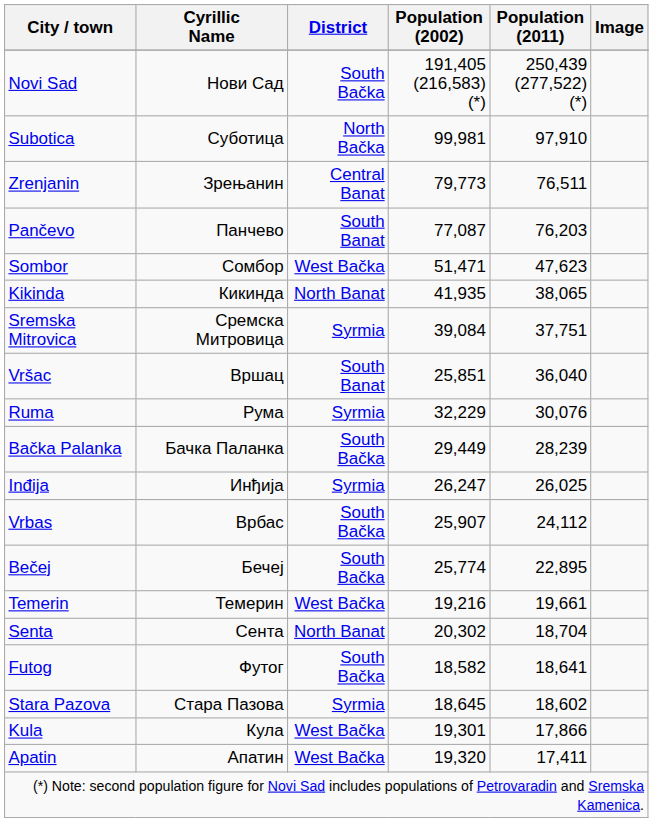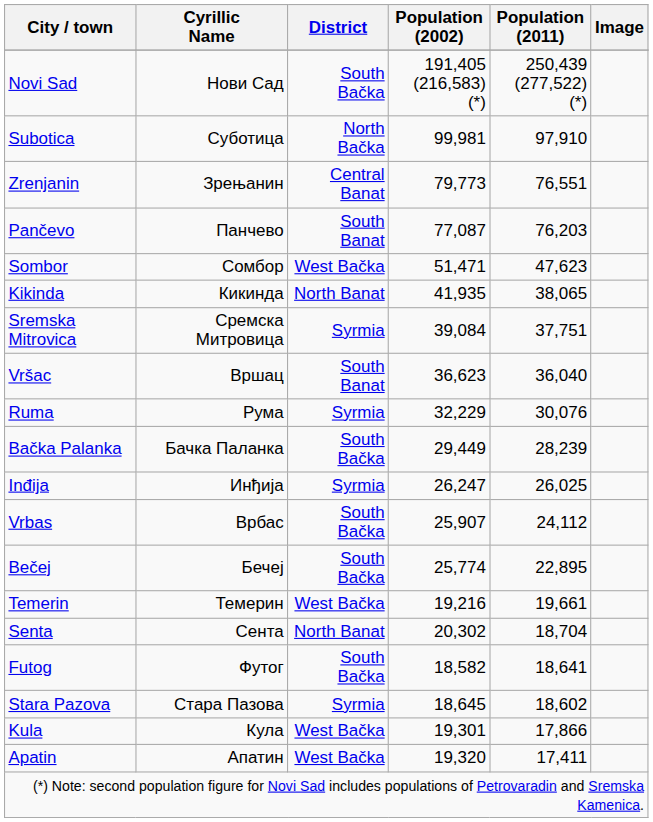 <table class="wikitable" style="text-align: right;">
 <tr bgcolor="#e0e0e0">
 <th rowspan="1">City / town</th>
 <th colspan="1">Cyrillic<br>Name</th>
 <th colspan="1"><a href='#'>District</a></th>
 <th colspan="1">Population<br>(2002)</th>
 <th colspan="1">Population<br>(2011)</th>
 <th colspan="1">Image</th>
 </tr>
 <tr bgcolor="#e0e0e0">
 </tr>
 <tr>
 <td align="left"><a href='#'>Novi Sad</a></td>
 <td>Нови Сад</td>
 <td><a href='#'>South Bačka</a></td>
 <td>191,405<br>(216,583) (*)</td>
 <td>250,439<br>(277,522) (*)</td>
 <td></td>
 </tr>
 <tr>
 <td align="left"><a href='#'>Subotica</a></td>
 <td>Суботица</td>
 <td><a href='#'>North Bačka</a></td>
 <td>99,981</td>
 <td>97,910</td>
 <td></td>
 </tr>
 <tr>
 <td align="left"><a href='#'>Zrenjanin</a></td>
 <td>Зрењанин</td>
 <td><a href='#'>Central Banat</a></td>
 <td>79,773</td>
-<td>76,511</td>
+<td>76,551</td>
 <td></td>
 </tr>
 <tr>
 <td align="left"><a href='#'>Pančevo</a></td>
 <td>Панчево</td>
 <td><a href='#'>South Banat</a></td>
 <td>77,087</td>
 <td>76,203</td>
 <td></td>
 </tr>
 <tr>
 <td align="left"><a href='#'>Sombor</a></td>
 <td>Сомбор</td>
 <td><a href='#'>West Bačka</a></td>
 <td>51,471</td>
 <td>47,623</td>
 <td></td>
 </tr>
 <tr>
 <td align="left"><a href='#'>Kikinda</a></td>
 <td>Кикинда</td>
 <td><a href='#'>North Banat</a></td>
 <td>41,935</td>
 <td>38,065</td>
 <td></td>
 </tr>
 <tr>
 <td align="left"><a href='#'>Sremska Mitrovica</a></td>
 <td>Сремска Митровица</td>
 <td><a href='#'>Syrmia</a></td>
 <td>39,084</td>
 <td>37,751</td>
 <td></td>
 </tr>
 <tr>
 <td align="left"><a href='#'>Vršac</a></td>
 <td>Вршац</td>
 <td><a href='#'>South Banat</a></td>
-<td>25,851</td>
+<td>36,623</td>
 <td>36,040</td>
 <td></td>
 </tr>
 <tr>
 <td align="left"><a href='#'>Ruma</a></td>
 <td>Рума</td>
 <td><a href='#'>Syrmia</a></td>
 <td>32,229</td>
 <td>30,076</td>
 <td></td>
 </tr>
 <tr>
 <td align="left"><a href='#'>Bačka Palanka</a></td>
 <td>Бачка Паланка</td>
 <td><a href='#'>South Bačka</a></td>
 <td>29,449</td>
 <td>28,239</td>
 <td></td>
 </tr>
 <tr>
 <td align="left"><a href='#'>Inđija</a></td>
 <td>Инђија</td>
 <td><a href='#'>Syrmia</a></td>
 <td>26,247</td>
 <td>26,025</td>
 <td></td>
 </tr>
 <tr>
 <td align="left"><a href='#'>Vrbas</a></td>
 <td>Врбас</td>
 <td><a href='#'>South Bačka</a></td>
 <td>25,907</td>
 <td>24,112</td>
 <td></td>
 </tr>
 <tr>
 <td align="left"><a href='#'>Bečej</a></td>
 <td>Бечеј</td>
 <td><a href='#'>South Bačka</a></td>
 <td>25,774</td>
 <td>22,895</td>
 <td></td>
 </tr>
 <tr>
 <td align="left"><a href='#'>Temerin</a></td>
 <td>Темерин</td>
 <td><a href='#'>West Bačka</a></td>
 <td>19,216</td>
 <td>19,661</td>
 <td></td>
 </tr>
 <tr>
 <td align="left"><a href='#'>Senta</a></td>
 <td>Сента</td>
 <td><a href='#'>North Banat</a></td>
 <td>20,302</td>
 <td>18,704</td>
 <td></td>
 </tr>
 <tr>
 <td align="left"><a href='#'>Futog</a></td>
 <td>Футог</td>
 <td><a href='#'>South Bačka</a></td>
 <td>18,582</td>
 <td>18,641</td>
 <td></td>
 </tr>
 <tr>
 <td align="left"><a href='#'>Stara Pazova</a></td>
 <td>Стара Пазова</td>
 <td><a href='#'>Syrmia</a></td>
 <td>18,645</td>
 <td>18,602</td>
 <td></td>
 </tr>
 <tr>
 <td align="left"><a href='#'>Kula</a></td>
 <td>Кула</td>
 <td><a href='#'>West Bačka</a></td>
 <td>19,301</td>
 <td>17,866</td>
 <td></td>
 </tr>
 <tr>
 <td align="left"><a href='#'>Apatin</a></td>
 <td>Апатин</td>
 <td><a href='#'>West Bačka</a></td>
 <td>19,320</td>
 <td>17,411</td>
 <td></td>
 </tr>
 <tr>
 <td colspan="19"><small>(*) Note: second population figure for <a href='#'>Novi Sad</a> includes populations of <a href='#'>Petrovaradin</a> and <a href='#'>Sremska Kamenica</a>.</small></td>
 </tr>
 </table>
